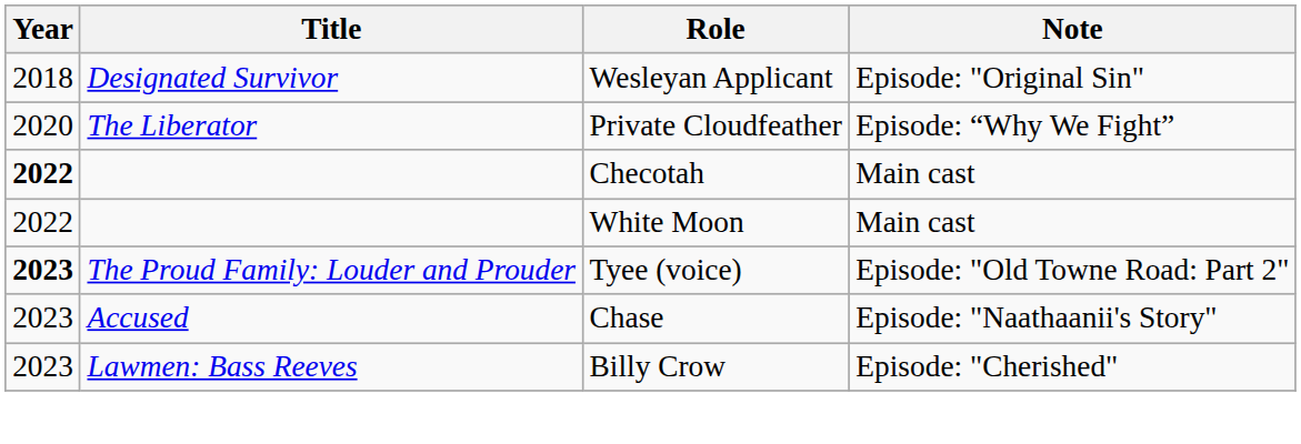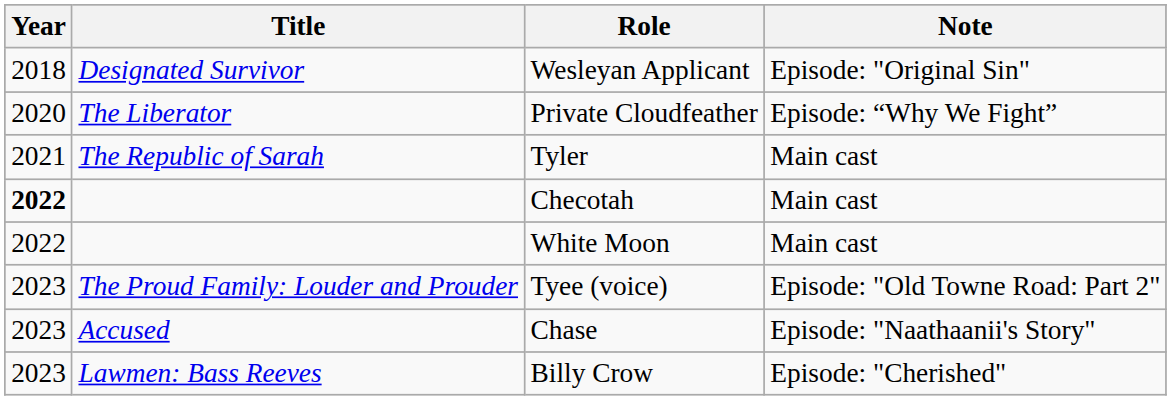 <table class="wikitable sortable">
 <tr>
 <th scope="col">Year</th>
 <th scope="col">Title</th>
 <th scope="col">Role</th>
 <th scope="col">Note</th>
 </tr>
 <tr>
 <td>2018</td>
 <td><em><a href='#'>Designated Survivor</a></em></td>
 <td>Wesleyan Applicant</td>
 <td>Episode: "Original Sin"</td>
 </tr>
 <tr>
 <td>2020</td>
 <td><em><a href='#'>The Liberator</a></em></td>
 <td>Private Cloudfeather</td>
 <td>Episode: “Why We Fight”</td>
 </tr>
 <tr>
+<td>2021</td>
+<td><em><a href='#'>The Republic of Sarah</a></em></td>
+<td>Tyler</td>
+<td>Main cast</td>
+</tr>
+<tr>
 <td><strong>2022</strong></td>
 <td><em></em></td>
 <td>Checotah</td>
 <td>Main cast</td>
 </tr>
 <tr>
 <td>2022</td>
 <td><em></em></td>
 <td>White Moon</td>
 <td>Main cast</td>
 </tr>
 <tr>
-<td><strong>2023</strong></td>
+<td>2023</td>
 <td><em><a href='#'>The Proud Family: Louder and Prouder</a></em></td>
 <td>Tyee (voice)</td>
 <td>Episode: "Old Towne Road: Part 2"</td>
 </tr>
 <tr>
 <td>2023</td>
 <td><em><a href='#'>Accused</a></em></td>
 <td>Chase</td>
 <td>Episode: "Naathaanii's Story"</td>
 </tr>
 <tr>
 <td>2023</td>
 <td><em><a href='#'>Lawmen: Bass Reeves</a></em></td>
 <td>Billy Crow</td>
 <td>Episode: "Cherished"</td>
 </tr>
 </table>
